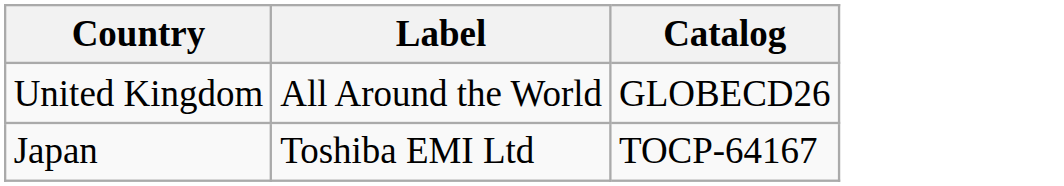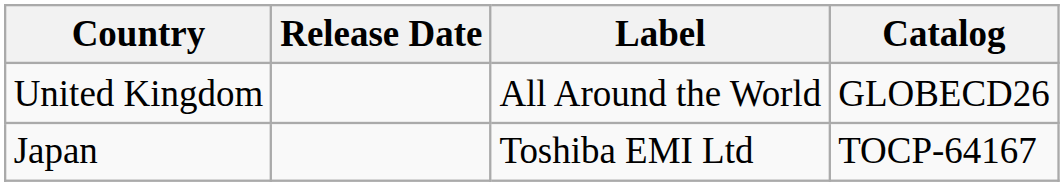 <table class="wikitable" border="1">
 <tr>
 <th>Country</th>
+<th>Release Date</th>
 <th>Label</th>
 <th>Catalog</th>
 </tr>
 <tr>
 <td>United Kingdom</td>
+<td></td>
 <td>All Around the World</td>
 <td>GLOBECD26</td>
 </tr>
 <tr>
 <td>Japan</td>
+<td></td>
 <td>Toshiba EMI Ltd</td>
 <td>TOCP-64167</td>
 </tr>
 </table>
